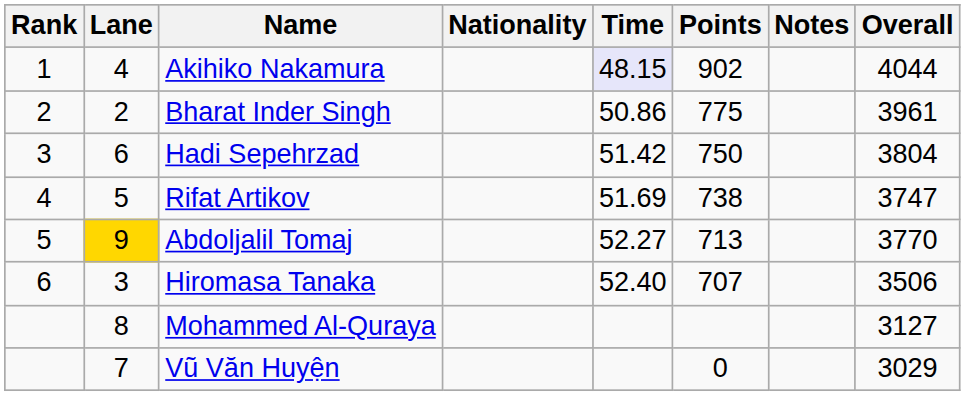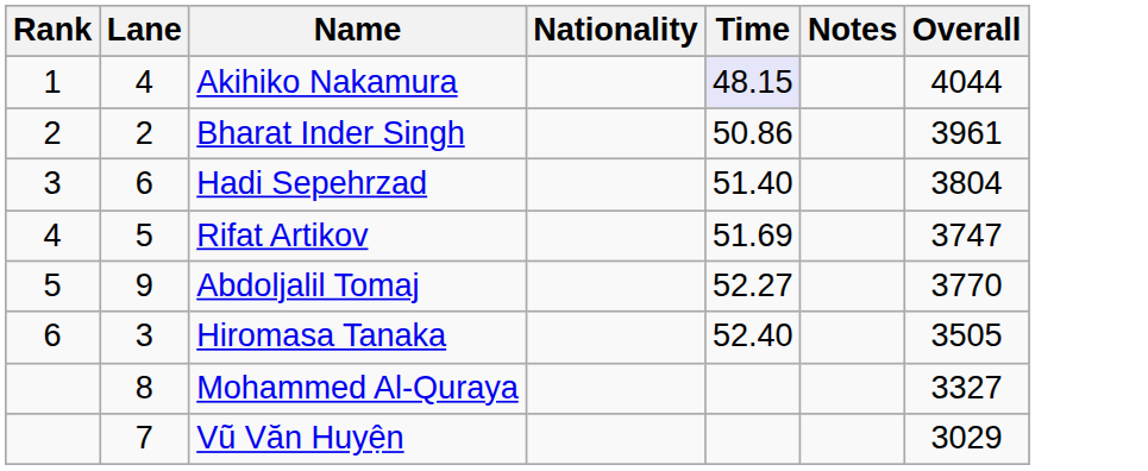 <table class="wikitable sortable" style="text-align:center">
 <tr>
 <th>Rank</th>
 <th>Lane</th>
 <th>Name</th>
 <th>Nationality</th>
 <th>Time</th>
-<th>Points</th>
 <th>Notes</th>
 <th>Overall</th>
 </tr>
 <tr>
 <td>1</td>
 <td>4</td>
 <td align="left"><a href='#'>Akihiko Nakamura</a></td>
 <td align=left></td>
 <td style="background: lavender;">48.15</td>
-<td>902</td>
 <td></td>
 <td>4044</td>
 </tr>
 <tr>
 <td>2</td>
 <td>2</td>
 <td align="left"><a href='#'>Bharat Inder Singh</a></td>
 <td align=left></td>
 <td>50.86</td>
-<td>775</td>
 <td></td>
 <td>3961</td>
 </tr>
 <tr>
 <td>3</td>
 <td>6</td>
 <td align="left"><a href='#'>Hadi Sepehrzad</a></td>
 <td align=left></td>
-<td>51.42</td>
-<td>750</td>
+<td>51.40</td>
 <td></td>
 <td>3804</td>
 </tr>
 <tr>
 <td>4</td>
 <td>5</td>
 <td align="left"><a href='#'>Rifat Artikov</a></td>
 <td align=left></td>
 <td>51.69</td>
-<td>738</td>
 <td></td>
 <td>3747</td>
 </tr>
 <tr>
 <td>5</td>
-<td style="background: gold;">9</td>
+<td>9</td>
 <td align="left"><a href='#'>Abdoljalil Tomaj</a></td>
 <td align=left></td>
 <td>52.27</td>
-<td>713</td>
 <td></td>
 <td>3770</td>
 </tr>
 <tr>
 <td>6</td>
 <td>3</td>
 <td align="left"><a href='#'>Hiromasa Tanaka</a></td>
 <td align=left></td>
 <td>52.40</td>
-<td>707</td>
 <td></td>
-<td>3506</td>
+<td>3505</td>
 </tr>
 <tr>
 <td></td>
 <td>8</td>
 <td align="left"><a href='#'>Mohammed Al-Quraya</a></td>
 <td align=left></td>
 <td></td>
 <td></td>
-<td></td>
-<td>3127</td>
+<td>3327</td>
 </tr>
 <tr>
 <td></td>
 <td>7</td>
 <td align="left"><a href='#'>Vũ Văn Huyện</a></td>
 <td align=left></td>
 <td></td>
-<td>0</td>
 <td></td>
 <td>3029</td>
 </tr>
 </table>
